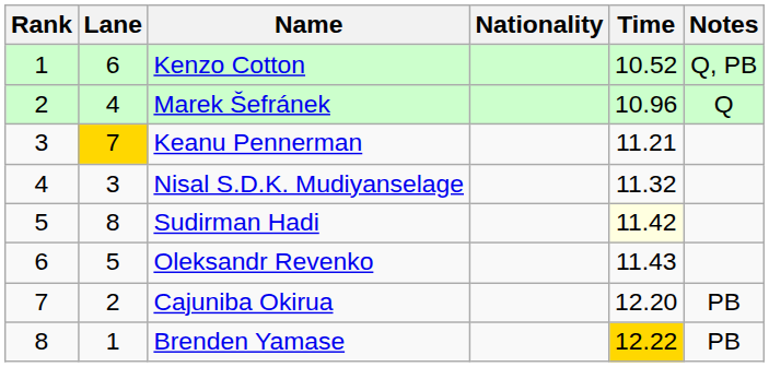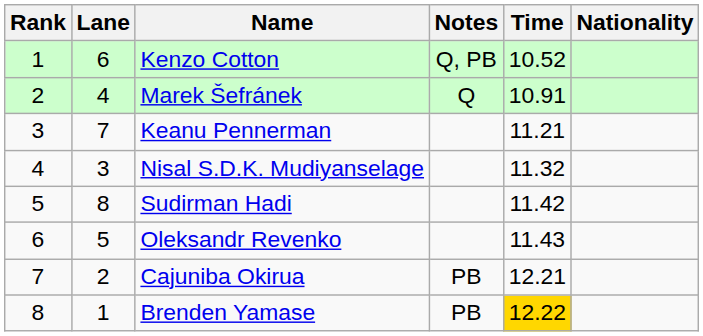 <table class="wikitable sortable" style="text-align:center">
 <tr>
 <th>Rank</th>
 <th>Lane</th>
 <th>Name</th>
+<th>Notes</th>
+<th>Time</th>
 <th>Nationality</th>
-<th>Time</th>
-<th>Notes</th>
 </tr>
 <tr bgcolor=ccffcc>
 <td>1</td>
 <td>6</td>
 <td align=left><a href='#'>Kenzo Cotton</a></td>
+<td>Q, PB</td>
+<td>10.52</td>
 <td align=left></td>
-<td>10.52</td>
-<td>Q, PB</td>
 </tr>
 <tr bgcolor=ccffcc>
 <td>2</td>
 <td>4</td>
 <td align=left><a href='#'>Marek Šefránek</a></td>
+<td>Q</td>
+<td>10.91</td>
 <td align=left></td>
-<td>10.96</td>
-<td>Q</td>
 </tr>
 <tr>
 <td>3</td>
-<td style="background: gold;">7</td>
+<td>7</td>
 <td align=left><a href='#'>Keanu Pennerman</a></td>
+<td></td>
+<td>11.21</td>
 <td align=left></td>
-<td>11.21</td>
-<td></td>
 </tr>
 <tr>
 <td>4</td>
 <td>3</td>
 <td align=left><a href='#'>Nisal S.D.K. Mudiyanselage</a></td>
+<td></td>
+<td>11.32</td>
 <td align=left></td>
-<td>11.32</td>
-<td></td>
 </tr>
 <tr>
 <td>5</td>
 <td>8</td>
 <td align=left><a href='#'>Sudirman Hadi</a></td>
+<td></td>
+<td>11.42</td>
 <td align=left></td>
-<td style="background: lightyellow;">11.42</td>
-<td></td>
 </tr>
 <tr>
 <td>6</td>
 <td>5</td>
 <td align=left><a href='#'>Oleksandr Revenko</a></td>
+<td></td>
+<td>11.43</td>
 <td align=left></td>
-<td>11.43</td>
-<td></td>
 </tr>
 <tr>
 <td>7</td>
 <td>2</td>
 <td align=left><a href='#'>Cajuniba Okirua</a></td>
+<td>PB</td>
+<td>12.21</td>
 <td align=left></td>
-<td>12.20</td>
-<td>PB</td>
 </tr>
 <tr>
 <td>8</td>
 <td>1</td>
 <td align=left><a href='#'>Brenden Yamase</a></td>
+<td>PB</td>
+<td style="background: gold;">12.22</td>
 <td align=left></td>
-<td style="background: gold;">12.22</td>
-<td>PB</td>
 </tr>
 </table>
